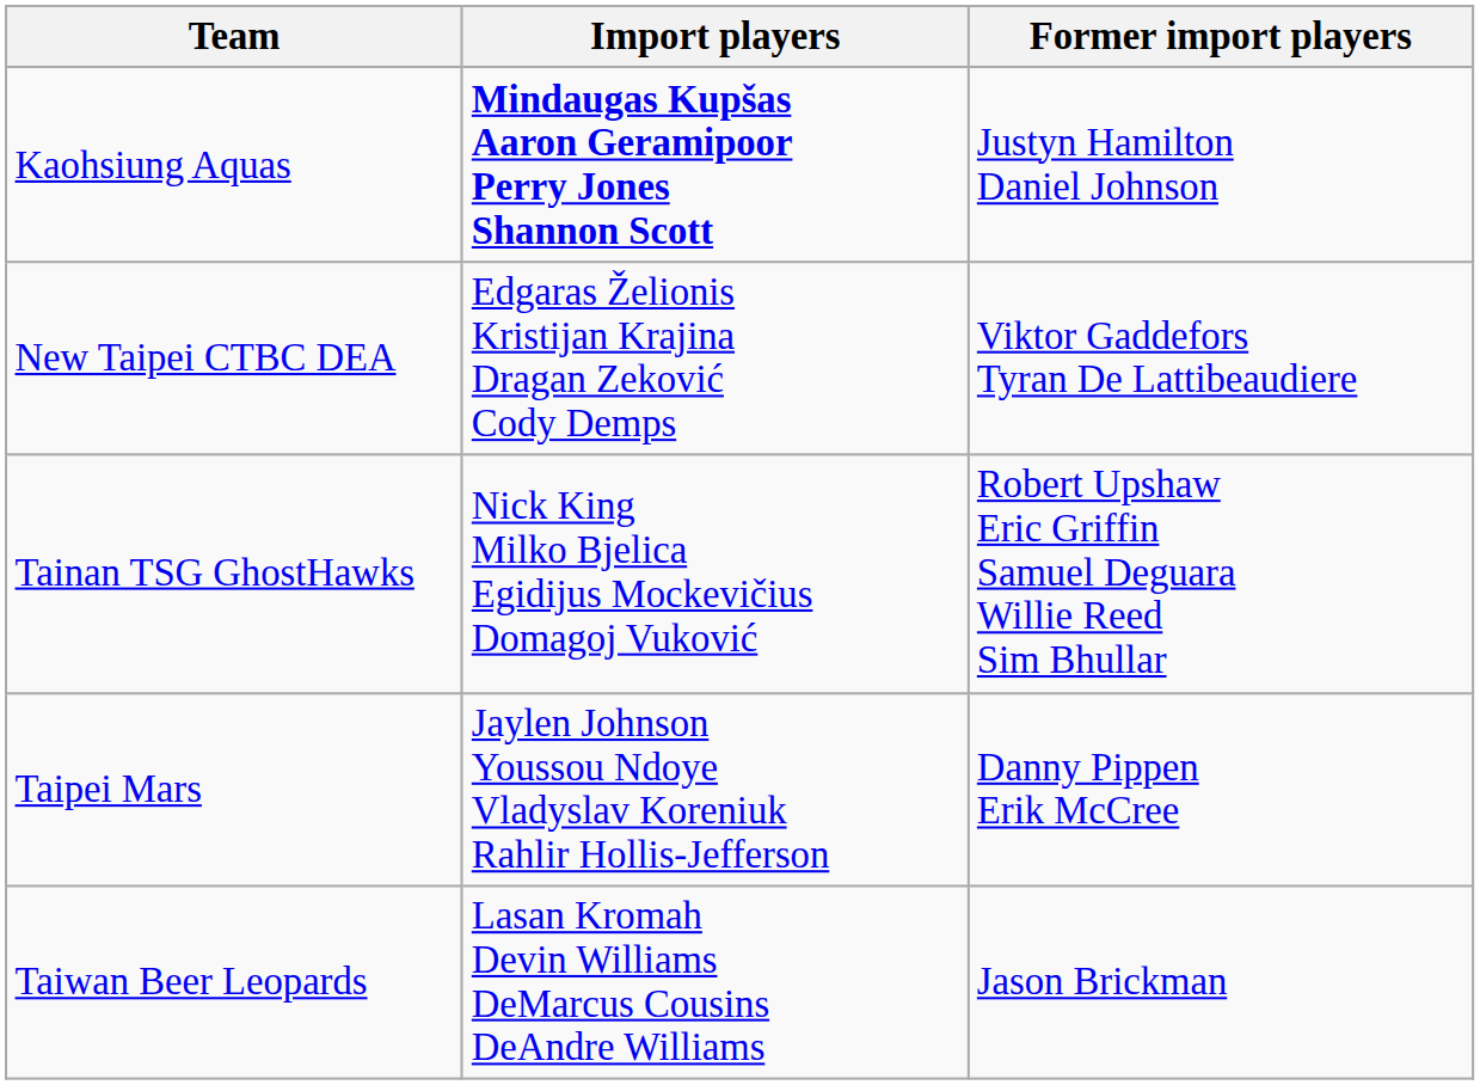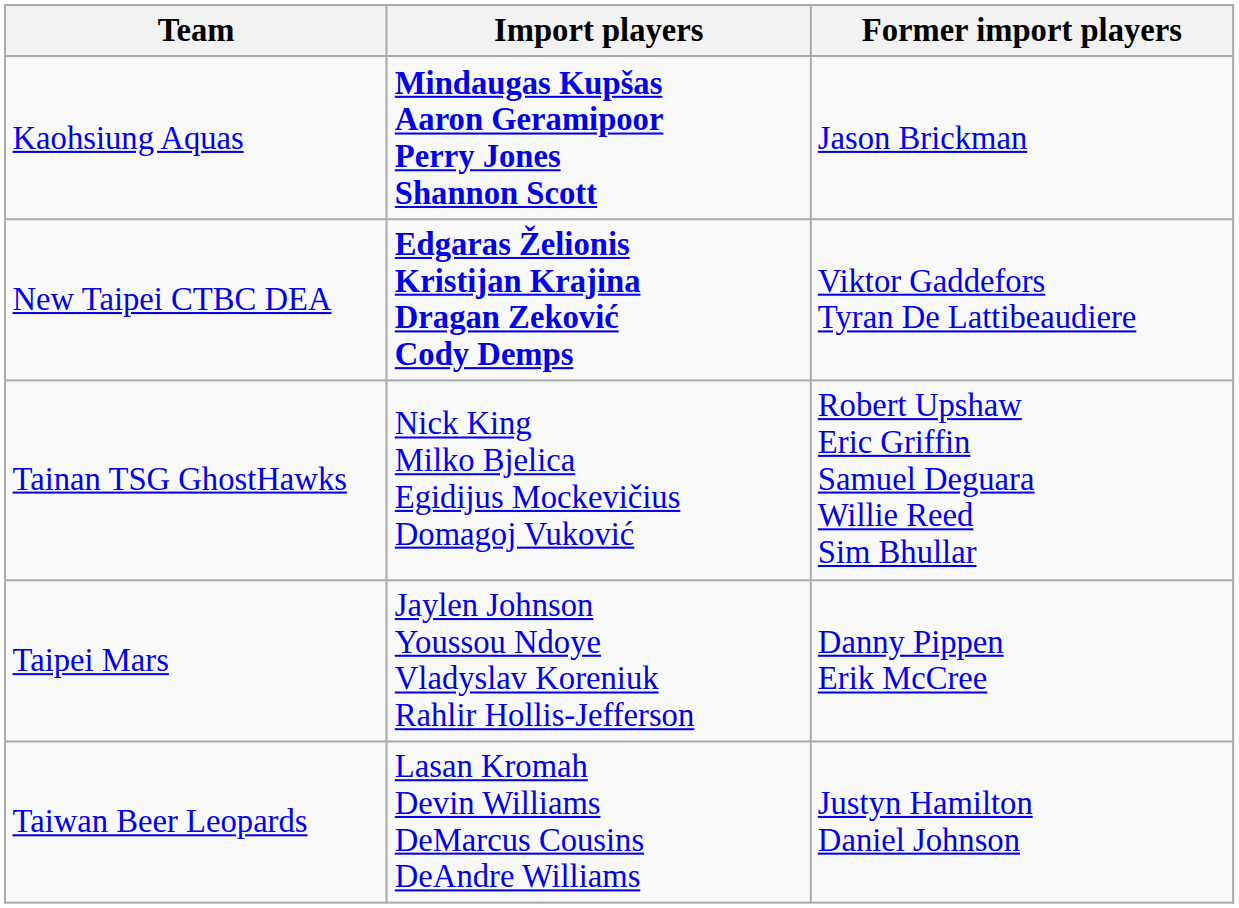 <table class="wikitable" style="text-align:left">
 <tr>
 <th style="width:180px">Team</th>
 <th style="width:200px">Import players</th>
 <th style="width:200px">Former import players</th>
 </tr>
 <tr>
 <td><a href='#'>Kaohsiung Aquas</a></td>
 <td><strong> <a href='#'>Mindaugas Kupšas</a><br> <a href='#'>Aaron Geramipoor</a><br> <a href='#'>Perry Jones</a><br> <a href='#'>Shannon Scott</a></strong></td>
-<td> <a href='#'>Justyn Hamilton</a><br> <a href='#'>Daniel Johnson</a></td>
+<td> <a href='#'>Jason Brickman</a></td>
 </tr>
 <tr>
 <td><a href='#'>New Taipei CTBC DEA</a></td>
-<td> <a href='#'>Edgaras Želionis</a><br> <a href='#'>Kristijan Krajina</a><br> <a href='#'>Dragan Zeković</a><br> <a href='#'>Cody Demps</a></td>
+<td><strong> <a href='#'>Edgaras Želionis</a><br> <a href='#'>Kristijan Krajina</a><br> <a href='#'>Dragan Zeković</a><br> <a href='#'>Cody Demps</a></strong></td>
 <td> <a href='#'>Viktor Gaddefors</a><br> <a href='#'>Tyran De Lattibeaudiere</a></td>
 </tr>
 <tr>
 <td><a href='#'>Tainan TSG GhostHawks</a></td>
 <td> <a href='#'>Nick King</a><br> <a href='#'>Milko Bjelica</a><br> <a href='#'>Egidijus Mockevičius</a><br> <a href='#'>Domagoj Vuković</a></td>
 <td> <a href='#'>Robert Upshaw</a><br> <a href='#'>Eric Griffin</a><br> <a href='#'>Samuel Deguara</a><br> <a href='#'>Willie Reed</a><br> <a href='#'>Sim Bhullar</a></td>
 </tr>
 <tr>
 <td><a href='#'>Taipei Mars</a></td>
 <td> <a href='#'>Jaylen Johnson</a><br> <a href='#'>Youssou Ndoye</a><br> <a href='#'>Vladyslav Koreniuk</a><br> <a href='#'>Rahlir Hollis-Jefferson</a></td>
 <td> <a href='#'>Danny Pippen</a><br> <a href='#'>Erik McCree</a></td>
 </tr>
 <tr>
 <td><a href='#'>Taiwan Beer Leopards</a></td>
 <td> <a href='#'>Lasan Kromah</a><br> <a href='#'>Devin Williams</a><br> <a href='#'>DeMarcus Cousins</a><br> <a href='#'>DeAndre Williams</a></td>
-<td> <a href='#'>Jason Brickman</a></td>
+<td> <a href='#'>Justyn Hamilton</a><br> <a href='#'>Daniel Johnson</a></td>
 </tr>
 </table>
